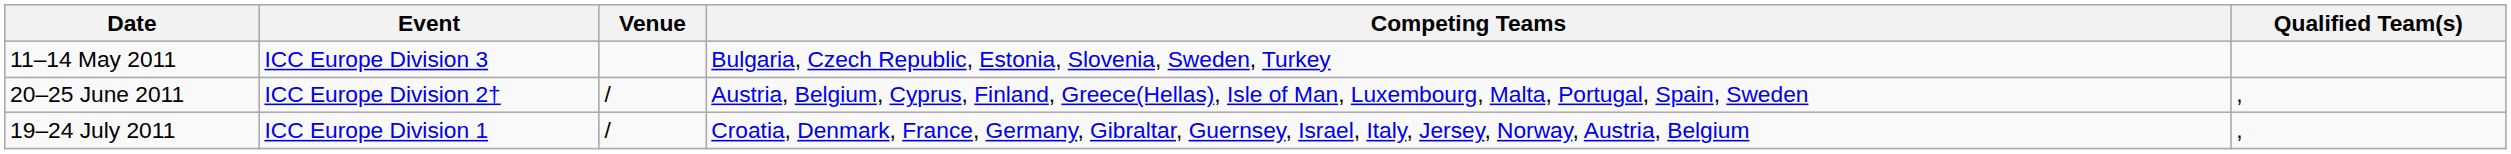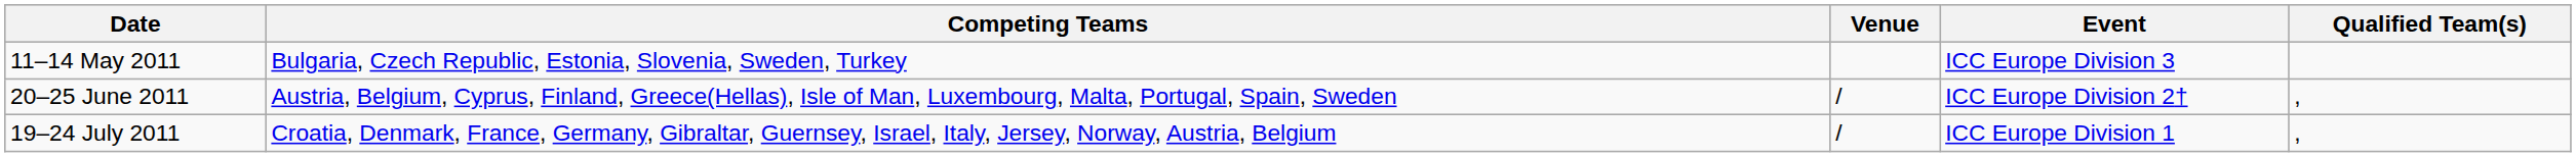 <table class="wikitable" style="font-size:90%; width: 100%; text-align: left;">
 <tr>
 <th>Date</th>
+<th>Competing Teams</th>
+<th>Venue</th>
 <th>Event</th>
-<th>Venue</th>
-<th>Competing Teams</th>
 <th>Qualified Team(s)</th>
 </tr>
 <tr>
 <td>11–14 May 2011</td>
+<td><a href='#'>Bulgaria</a>, <a href='#'>Czech Republic</a>, <a href='#'>Estonia</a>, <a href='#'>Slovenia</a>, <a href='#'>Sweden</a>, <a href='#'>Turkey</a></td>
+<td></td>
 <td><a href='#'>ICC Europe Division 3</a></td>
-<td></td>
-<td><a href='#'>Bulgaria</a>, <a href='#'>Czech Republic</a>, <a href='#'>Estonia</a>, <a href='#'>Slovenia</a>, <a href='#'>Sweden</a>, <a href='#'>Turkey</a></td>
 <td></td>
 </tr>
 <tr>
 <td>20–25 June 2011</td>
+<td><a href='#'>Austria</a>, <a href='#'>Belgium</a>, <a href='#'>Cyprus</a>, <a href='#'>Finland</a>, <a href='#'>Greece(Hellas)</a>, <a href='#'>Isle of Man</a>, <a href='#'>Luxembourg</a>, <a href='#'>Malta</a>, <a href='#'>Portugal</a>, <a href='#'>Spain</a>, <a href='#'>Sweden</a></td>
+<td>/</td>
 <td><a href='#'>ICC Europe Division 2</a><a href='#'>†</a></td>
-<td>/</td>
-<td><a href='#'>Austria</a>, <a href='#'>Belgium</a>, <a href='#'>Cyprus</a>, <a href='#'>Finland</a>, <a href='#'>Greece(Hellas)</a>, <a href='#'>Isle of Man</a>, <a href='#'>Luxembourg</a>, <a href='#'>Malta</a>, <a href='#'>Portugal</a>, <a href='#'>Spain</a>, <a href='#'>Sweden</a></td>
 <td>, </td>
 </tr>
 <tr>
 <td>19–24 July 2011</td>
+<td><a href='#'>Croatia</a>, <a href='#'>Denmark</a>, <a href='#'>France</a>, <a href='#'>Germany</a>, <a href='#'>Gibraltar</a>, <a href='#'>Guernsey</a>, <a href='#'>Israel</a>, <a href='#'>Italy</a>, <a href='#'>Jersey</a>, <a href='#'>Norway</a>, <a href='#'>Austria</a>, <a href='#'>Belgium</a></td>
+<td>/</td>
 <td><a href='#'>ICC Europe Division 1</a></td>
-<td>/</td>
-<td><a href='#'>Croatia</a>, <a href='#'>Denmark</a>, <a href='#'>France</a>, <a href='#'>Germany</a>, <a href='#'>Gibraltar</a>, <a href='#'>Guernsey</a>, <a href='#'>Israel</a>, <a href='#'>Italy</a>, <a href='#'>Jersey</a>, <a href='#'>Norway</a>, <a href='#'>Austria</a>, <a href='#'>Belgium</a></td>
 <td>, </td>
 </tr>
 </table>
